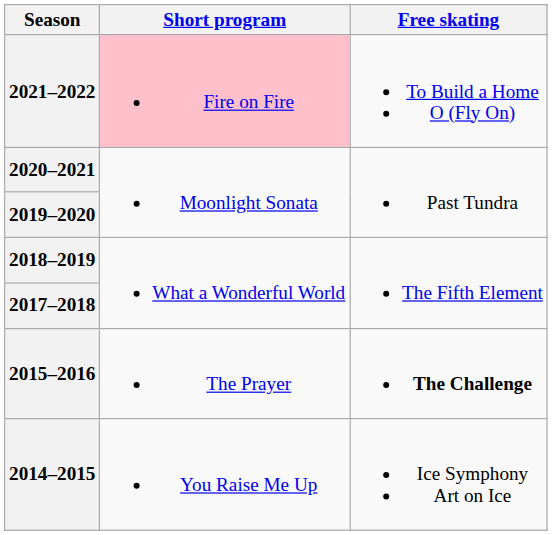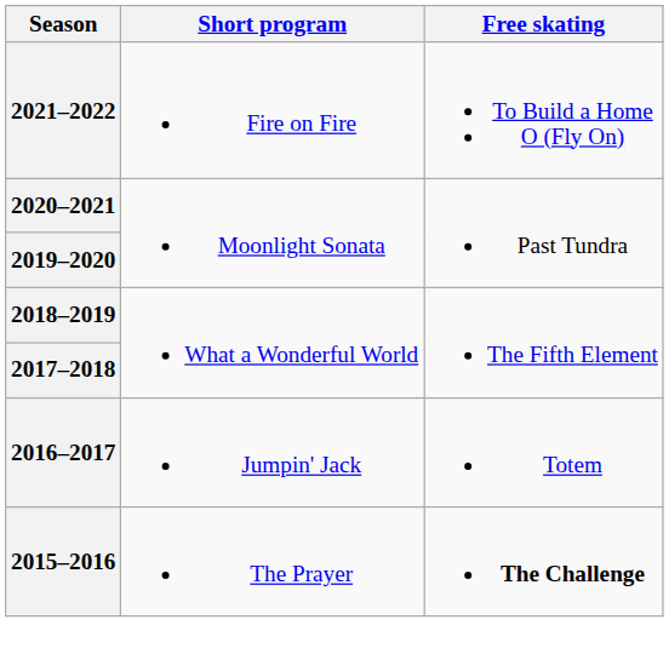 <table class="wikitable" style="text-align:center">
 <tr>
 <th>Season</th>
 <th><a href='#'>Short program</a></th>
 <th><a href='#'>Free skating</a></th>
 </tr>
 <tr>
 <th>2021–2022 <br></th>
-<td style="background: pink;"><br><ul><li><a href='#'>Fire on Fire</a> <br> </li></ul></td>
+<td><br><ul><li><a href='#'>Fire on Fire</a> <br> </li></ul></td>
 <td><br><ul><li><a href='#'>To Build a Home</a> <br> </li><li><a href='#'>O (Fly On)</a> <br></li></ul></td>
 </tr>
 <tr>
 <th>2020–2021 <br></th>
 <td rowspan=2><br><ul><li><a href='#'>Moonlight Sonata</a> <br> </li></ul></td>
 <td rowspan=2><br><ul><li>Past Tundra <br> </li></ul></td>
 </tr>
 <tr>
 <th>2019–2020 <br></th>
 </tr>
 <tr>
 <th>2018–2019 <br></th>
 <td rowspan=2><br><ul><li><a href='#'>What a Wonderful World</a> <br></li></ul></td>
 <td rowspan=2><br><ul><li><a href='#'>The Fifth Element</a> <br></li></ul></td>
 </tr>
 <tr>
 <th>2017–2018 <br></th>
 </tr>
 <tr>
+<th>2016–2017 <br> </th>
+<td><br><ul><li><a href='#'>Jumpin' Jack</a> <br></li></ul></td>
+<td><br><ul><li><a href='#'>Totem</a> <br></li></ul></td>
+</tr>
+<tr>
 <th>2015–2016 <br> </th>
 <td><br><ul><li><a href='#'>The Prayer</a> <br></li></ul></td>
 <td><strong><br><ul><li>The Challenge <br></li></ul></strong></td>
 </tr>
-<tr>
-<th>2014–2015 <br> </th>
-<td><br><ul><li><a href='#'>You Raise Me Up</a> <br></li></ul></td>
-<td><br><ul><li>Ice Symphony</li><li>Art on Ice <br></li></ul></td>
-</tr>
 </table>
